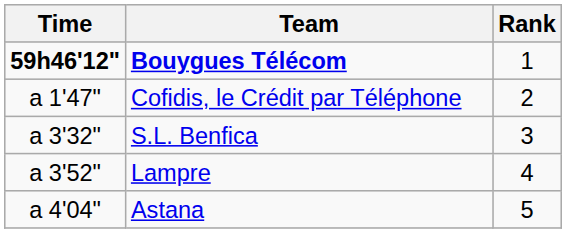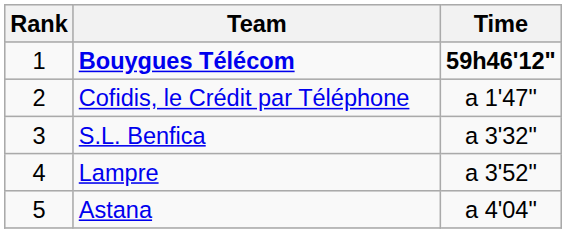 <table class="wikitable" style="font-size:95%;width:360px;">
 <tr>
+<th width=6%>Rank</th>
+<th width=74%>Team</th>
 <th width=20%>Time</th>
-<th width=74%>Team</th>
-<th width=6%>Rank</th>
 </tr>
 <tr>
+<td align=center>1</td>
+<td> <strong><a href='#'>Bouygues Télécom</a></strong></td>
 <td align=center><strong>59h46'12"</strong></td>
-<td> <strong><a href='#'>Bouygues Télécom</a></strong></td>
-<td align=center>1</td>
 </tr>
 <tr>
+<td align=center>2</td>
+<td> <a href='#'>Cofidis, le Crédit par Téléphone</a></td>
 <td align=center>a 1'47"</td>
-<td> <a href='#'>Cofidis, le Crédit par Téléphone</a></td>
-<td align=center>2</td>
 </tr>
 <tr>
+<td align=center>3</td>
+<td> <a href='#'>S.L. Benfica</a></td>
 <td align=center>a 3'32"</td>
-<td> <a href='#'>S.L. Benfica</a></td>
-<td align=center>3</td>
 </tr>
 <tr>
+<td align=center>4</td>
+<td> <a href='#'>Lampre</a></td>
 <td align=center>a 3'52"</td>
-<td> <a href='#'>Lampre</a></td>
-<td align=center>4</td>
 </tr>
 <tr>
+<td align=center>5</td>
+<td> <a href='#'>Astana</a></td>
 <td align=center>a 4'04"</td>
-<td> <a href='#'>Astana</a></td>
-<td align=center>5</td>
 </tr>
 </table>
